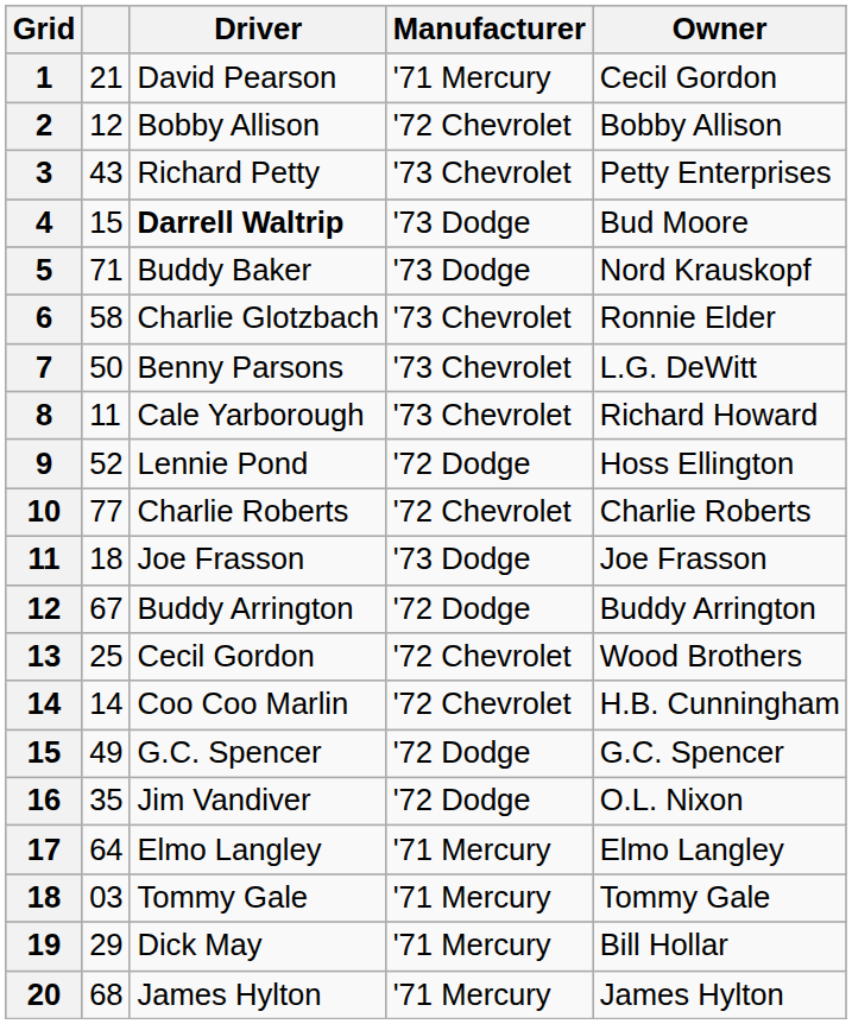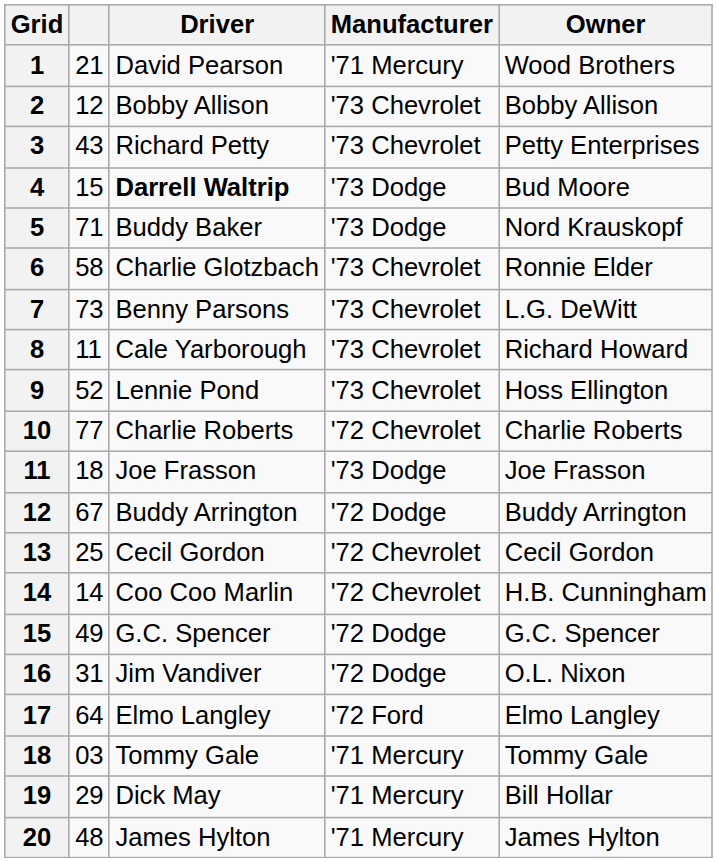 <table class="wikitable">
 <tr>
 <th>Grid</th>
 <th></th>
 <th>Driver</th>
 <th>Manufacturer</th>
 <th>Owner</th>
 </tr>
 <tr>
 <th>1</th>
 <td>21</td>
 <td>David Pearson</td>
 <td>'71 Mercury</td>
-<td>Cecil Gordon</td>
+<td>Wood Brothers</td>
 </tr>
 <tr>
 <th>2</th>
 <td>12</td>
 <td>Bobby Allison</td>
-<td>'72 Chevrolet</td>
+<td>'73 Chevrolet</td>
 <td>Bobby Allison</td>
 </tr>
 <tr>
 <th>3</th>
 <td>43</td>
 <td>Richard Petty</td>
 <td>'73 Chevrolet</td>
 <td>Petty Enterprises</td>
 </tr>
 <tr>
 <th>4</th>
 <td>15</td>
 <td><strong>Darrell Waltrip</strong></td>
 <td>'73 Dodge</td>
 <td>Bud Moore</td>
 </tr>
 <tr>
 <th>5</th>
 <td>71</td>
 <td>Buddy Baker</td>
 <td>'73 Dodge</td>
 <td>Nord Krauskopf</td>
 </tr>
 <tr>
 <th>6</th>
 <td>58</td>
 <td>Charlie Glotzbach</td>
 <td>'73 Chevrolet</td>
 <td>Ronnie Elder</td>
 </tr>
 <tr>
 <th>7</th>
-<td>50</td>
+<td>73</td>
 <td>Benny Parsons</td>
 <td>'73 Chevrolet</td>
 <td>L.G. DeWitt</td>
 </tr>
 <tr>
 <th>8</th>
 <td>11</td>
 <td>Cale Yarborough</td>
 <td>'73 Chevrolet</td>
 <td>Richard Howard</td>
 </tr>
 <tr>
 <th>9</th>
 <td>52</td>
 <td>Lennie Pond</td>
-<td>'72 Dodge</td>
+<td>'73 Chevrolet</td>
 <td>Hoss Ellington</td>
 </tr>
 <tr>
 <th>10</th>
 <td>77</td>
 <td>Charlie Roberts</td>
 <td>'72 Chevrolet</td>
 <td>Charlie Roberts</td>
 </tr>
 <tr>
 <th>11</th>
 <td>18</td>
 <td>Joe Frasson</td>
 <td>'73 Dodge</td>
 <td>Joe Frasson</td>
 </tr>
 <tr>
 <th>12</th>
 <td>67</td>
 <td>Buddy Arrington</td>
 <td>'72 Dodge</td>
 <td>Buddy Arrington</td>
 </tr>
 <tr>
 <th>13</th>
 <td>25</td>
 <td>Cecil Gordon</td>
 <td>'72 Chevrolet</td>
-<td>Wood Brothers</td>
+<td>Cecil Gordon</td>
 </tr>
 <tr>
 <th>14</th>
 <td>14</td>
 <td>Coo Coo Marlin</td>
 <td>'72 Chevrolet</td>
 <td>H.B. Cunningham</td>
 </tr>
 <tr>
 <th>15</th>
 <td>49</td>
 <td>G.C. Spencer</td>
 <td>'72 Dodge</td>
 <td>G.C. Spencer</td>
 </tr>
 <tr>
 <th>16</th>
-<td>35</td>
+<td>31</td>
 <td>Jim Vandiver</td>
 <td>'72 Dodge</td>
 <td>O.L. Nixon</td>
 </tr>
 <tr>
 <th>17</th>
 <td>64</td>
 <td>Elmo Langley</td>
-<td>'71 Mercury</td>
+<td>'72 Ford</td>
 <td>Elmo Langley</td>
 </tr>
 <tr>
 <th>18</th>
 <td>03</td>
 <td>Tommy Gale</td>
 <td>'71 Mercury</td>
 <td>Tommy Gale</td>
 </tr>
 <tr>
 <th>19</th>
 <td>29</td>
 <td>Dick May</td>
 <td>'71 Mercury</td>
 <td>Bill Hollar</td>
 </tr>
 <tr>
 <th>20</th>
-<td>68</td>
+<td>48</td>
 <td>James Hylton</td>
 <td>'71 Mercury</td>
 <td>James Hylton</td>
 </tr>
 </table>
